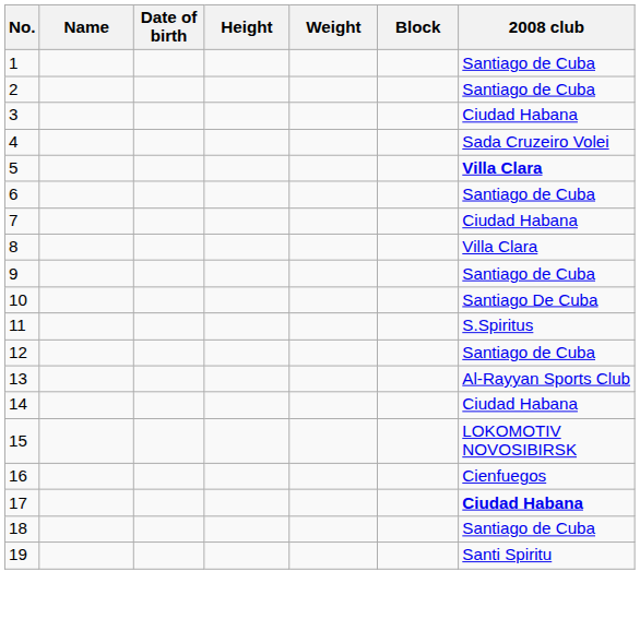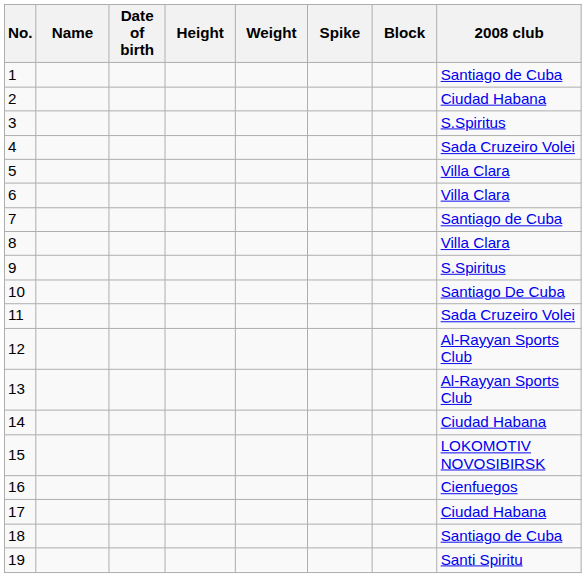 <table class="wikitable sortable" style=font-size:100%; text-align:center;>
 <tr>
 <th>No.</th>
 <th style=width:12em>Name</th>
 <th style=width:8em>Date of birth</th>
 <th style=width:9em>Height</th>
 <th style=width:9em>Weight</th>
+<th style=width:9em>Spike</th>
 <th style=width:9em>Block</th>
 <th style=width:19em>2008 club</th>
 </tr>
 <tr>
 <td>1</td>
 <td align=left></td>
 <td align=right></td>
+<td></td>
 <td></td>
 <td></td>
 <td></td>
 <td align=left><a href='#'>Santiago de Cuba</a></td>
 </tr>
 <tr>
 <td>2</td>
 <td align=left></td>
 <td align=right></td>
 <td></td>
 <td></td>
 <td></td>
-<td align=left><a href='#'>Santiago de Cuba</a></td>
+<td></td>
+<td align=left><a href='#'>Ciudad Habana</a></td>
 </tr>
 <tr>
 <td>3</td>
 <td align=left></td>
 <td align=right></td>
 <td></td>
 <td></td>
 <td></td>
-<td align=left><a href='#'>Ciudad Habana</a></td>
+<td></td>
+<td align=left><a href='#'>S.Spiritus</a></td>
 </tr>
 <tr>
 <td>4</td>
 <td align=left></td>
 <td align=right></td>
+<td></td>
 <td></td>
 <td></td>
 <td></td>
 <td align=left><a href='#'>Sada Cruzeiro Volei</a></td>
 </tr>
 <tr>
 <td>5</td>
 <td align=left></td>
 <td align=right></td>
 <td></td>
 <td></td>
 <td></td>
-<td align=left><strong><a href='#'>Villa Clara</a></strong></td>
+<td></td>
+<td align=left><a href='#'>Villa Clara</a></td>
 </tr>
 <tr>
 <td>6</td>
 <td align=left></td>
 <td align=right></td>
 <td></td>
 <td></td>
 <td></td>
-<td align=left><a href='#'>Santiago de Cuba</a></td>
+<td></td>
+<td align=left><a href='#'>Villa Clara</a></td>
 </tr>
 <tr>
 <td>7</td>
 <td align=left></td>
 <td align=right></td>
 <td></td>
 <td></td>
 <td></td>
-<td align=left><a href='#'>Ciudad Habana</a></td>
+<td></td>
+<td align=left><a href='#'>Santiago de Cuba</a></td>
 </tr>
 <tr>
 <td>8</td>
 <td align=left></td>
 <td align=right></td>
+<td></td>
 <td></td>
 <td></td>
 <td></td>
 <td align=left><a href='#'>Villa Clara</a></td>
 </tr>
 <tr>
 <td>9</td>
 <td align=left></td>
 <td align=right></td>
 <td></td>
 <td></td>
 <td></td>
-<td align=left><a href='#'>Santiago de Cuba</a></td>
+<td></td>
+<td align=left><a href='#'>S.Spiritus</a></td>
 </tr>
 <tr>
 <td>10</td>
 <td align=left></td>
 <td align=right></td>
+<td></td>
 <td></td>
 <td></td>
 <td></td>
 <td align=left><a href='#'>Santiago De Cuba</a></td>
 </tr>
 <tr>
 <td>11</td>
 <td align=left></td>
 <td align=right></td>
 <td></td>
 <td></td>
 <td></td>
-<td align=left><a href='#'>S.Spiritus</a></td>
+<td></td>
+<td align=left><a href='#'>Sada Cruzeiro Volei</a></td>
 </tr>
 <tr>
 <td>12</td>
 <td align=left></td>
 <td align=right></td>
 <td></td>
 <td></td>
 <td></td>
-<td align=left><a href='#'>Santiago de Cuba</a></td>
+<td></td>
+<td align=left><a href='#'>Al-Rayyan Sports Club</a></td>
 </tr>
 <tr>
 <td>13</td>
 <td align=left></td>
 <td align=right></td>
+<td></td>
 <td></td>
 <td></td>
 <td></td>
 <td align=left><a href='#'>Al-Rayyan Sports Club</a></td>
 </tr>
 <tr>
 <td>14</td>
 <td align=left></td>
 <td align=right></td>
 <td></td>
 <td></td>
 <td></td>
+<td></td>
 <td align=left><a href='#'>Ciudad Habana</a></td>
 </tr>
 <tr>
 <td>15</td>
 <td align=left></td>
 <td align=right></td>
+<td></td>
 <td></td>
 <td></td>
 <td></td>
 <td align=left><a href='#'>LOKOMOTIV NOVOSIBIRSK</a></td>
 </tr>
 <tr>
 <td>16</td>
 <td align=left></td>
 <td align=right></td>
 <td></td>
 <td></td>
 <td></td>
+<td></td>
 <td align=left><a href='#'>Cienfuegos</a></td>
 </tr>
 <tr>
 <td>17</td>
 <td align=left></td>
 <td align=right></td>
 <td></td>
 <td></td>
 <td></td>
-<td align=left><strong><a href='#'>Ciudad Habana</a></strong></td>
+<td></td>
+<td align=left><a href='#'>Ciudad Habana</a></td>
 </tr>
 <tr>
 <td>18</td>
 <td align=left></td>
 <td align=right></td>
+<td></td>
 <td></td>
 <td></td>
 <td></td>
 <td align=left><a href='#'>Santiago de Cuba</a></td>
 </tr>
 <tr>
 <td>19</td>
 <td align=left></td>
 <td align=right></td>
 <td></td>
 <td></td>
 <td></td>
+<td></td>
 <td align=left><a href='#'>Santi Spiritu</a></td>
 </tr>
 </table>
